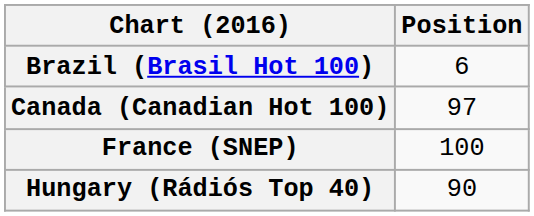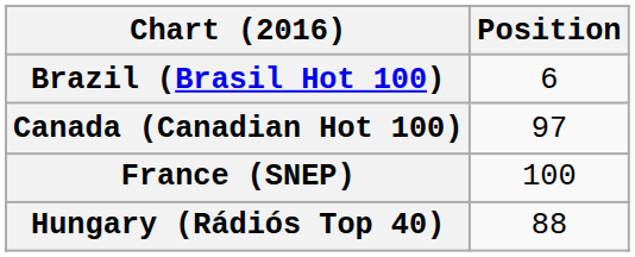 <table class="wikitable sortable plainrowheaders" style="text-align:center;">
 <tr>
 <th>Chart (2016)</th>
 <th>Position</th>
 </tr>
 <tr>
 <th scope="row">Brazil (<a href='#'>Brasil Hot 100</a>)</th>
 <td>6</td>
 </tr>
 <tr>
 <th scope="row">Canada (Canadian Hot 100)</th>
 <td>97</td>
 </tr>
 <tr>
 <th scope="row">France (SNEP)</th>
 <td>100</td>
 </tr>
 <tr>
 <th scope="row">Hungary (Rádiós Top 40)</th>
-<td>90</td>
+<td>88</td>
 </tr>
 </table>
